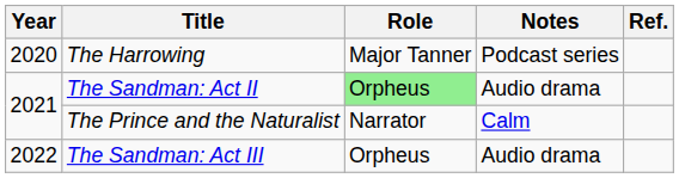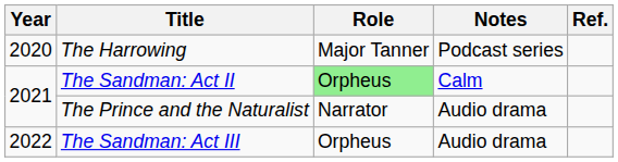 <table class="wikitable sortable">
 <tr>
 <th>Year</th>
 <th>Title</th>
 <th>Role</th>
 <th class="unsortable">Notes</th>
 <th>Ref.</th>
 </tr>
 <tr>
 <td>2020</td>
 <td><em>The Harrowing</em></td>
 <td>Major Tanner</td>
 <td>Podcast series</td>
 <td></td>
 </tr>
 <tr>
 <td rowspan="2">2021</td>
 <td><em><a href='#'>The Sandman: Act II</a></em></td>
 <td style="background: lightgreen;">Orpheus</td>
-<td>Audio drama</td>
+<td><a href='#'>Calm</a></td>
 <td></td>
 </tr>
 <tr>
 <td><em>The Prince and the Naturalist</em></td>
 <td>Narrator</td>
-<td><a href='#'>Calm</a></td>
+<td>Audio drama</td>
 <td></td>
 </tr>
 <tr>
 <td>2022</td>
 <td><em><a href='#'>The Sandman: Act III</a></em></td>
 <td>Orpheus</td>
 <td>Audio drama</td>
 <td></td>
 </tr>
 </table>
